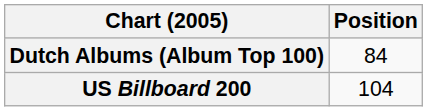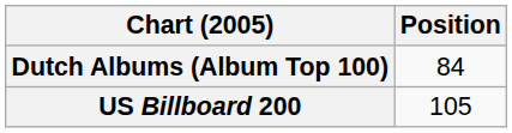 <table class="wikitable sortable plainrowheaders" style="text-align:center">
 <tr>
 <th scope="col">Chart (2005)</th>
 <th scope="col">Position</th>
 </tr>
 <tr>
 <th scope="row">Dutch Albums (Album Top 100)</th>
 <td>84</td>
 </tr>
 <tr>
 <th scope="row">US <em>Billboard</em> 200</th>
-<td>104</td>
+<td>105</td>
 </tr>
 </table>
